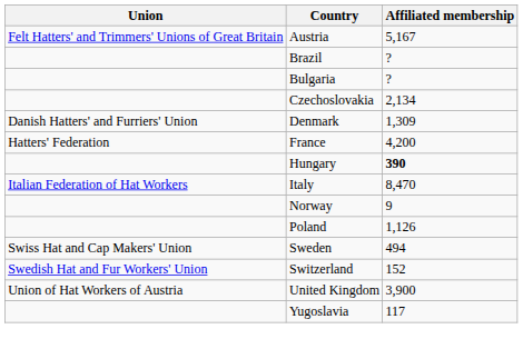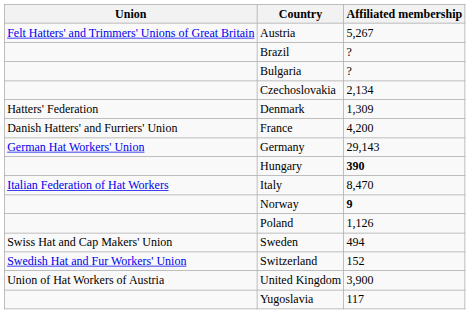 <table class="wikitable sortable">
 <tr>
 <th>Union</th>
 <th>Country</th>
 <th>Affiliated membership</th>
 </tr>
 <tr>
 <td><a href='#'>Felt Hatters' and Trimmers' Unions of Great Britain</a></td>
 <td>Austria</td>
-<td>5,167</td>
+<td>5,267</td>
 </tr>
 <tr>
 <td></td>
 <td>Brazil</td>
 <td>?</td>
 </tr>
 <tr>
 <td></td>
 <td>Bulgaria</td>
 <td>?</td>
 </tr>
 <tr>
 <td></td>
 <td>Czechoslovakia</td>
 <td>2,134</td>
 </tr>
 <tr>
-<td>Danish Hatters' and Furriers' Union</td>
+<td>Hatters' Federation</td>
 <td>Denmark</td>
 <td>1,309</td>
 </tr>
 <tr>
-<td>Hatters' Federation</td>
+<td>Danish Hatters' and Furriers' Union</td>
 <td>France</td>
 <td>4,200</td>
+</tr>
+<tr>
+<td><a href='#'>German Hat Workers' Union</a></td>
+<td>Germany</td>
+<td>29,143</td>
 </tr>
 <tr>
 <td></td>
 <td>Hungary</td>
 <td><strong>390</strong></td>
 </tr>
 <tr>
 <td><a href='#'>Italian Federation of Hat Workers</a></td>
 <td>Italy</td>
 <td>8,470</td>
 </tr>
 <tr>
 <td></td>
 <td>Norway</td>
-<td>9</td>
+<td><strong>9</strong></td>
 </tr>
 <tr>
 <td></td>
 <td>Poland</td>
 <td>1,126</td>
 </tr>
 <tr>
 <td>Swiss Hat and Cap Makers' Union</td>
 <td>Sweden</td>
 <td>494</td>
 </tr>
 <tr>
 <td><a href='#'>Swedish Hat and Fur Workers' Union</a></td>
 <td>Switzerland</td>
 <td>152</td>
 </tr>
 <tr>
 <td>Union of Hat Workers of Austria</td>
 <td>United Kingdom</td>
 <td>3,900</td>
 </tr>
 <tr>
 <td></td>
 <td>Yugoslavia</td>
 <td>117</td>
 </tr>
 </table>
